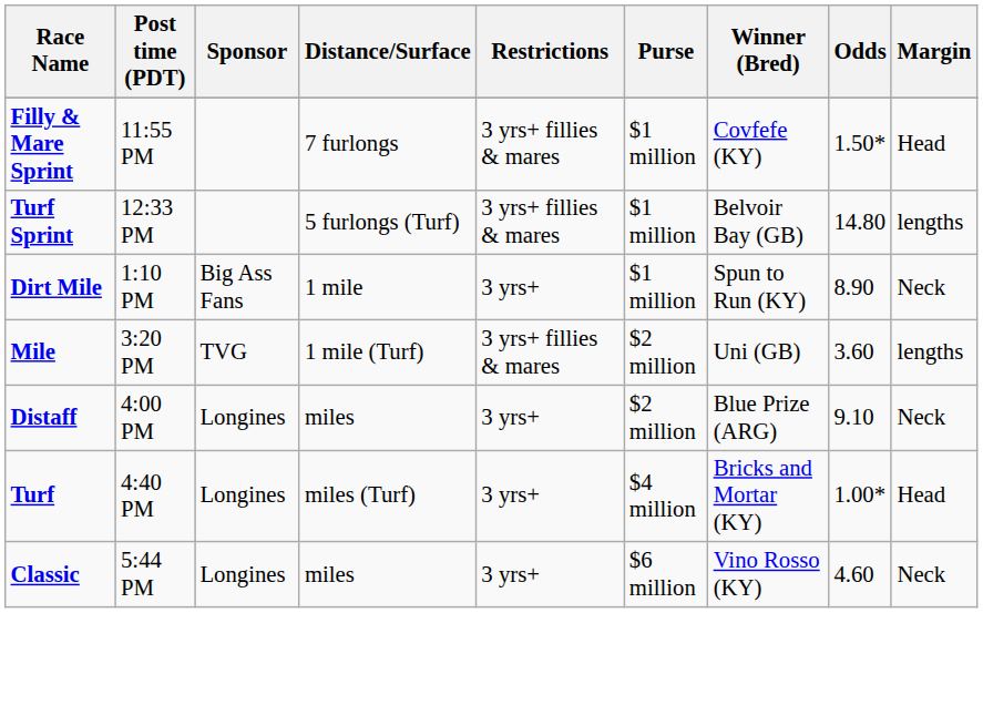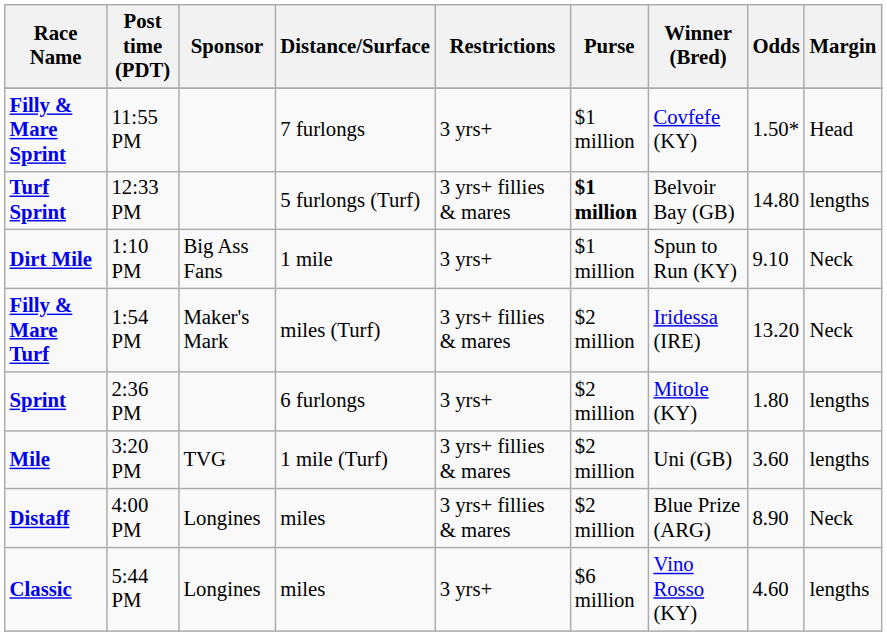 <table class="wikitable sortable" style="font-size:90%">
 <tr>
 <th>Race Name</th>
 <th>Post time <br> (PDT)</th>
 <th>Sponsor</th>
 <th>Distance/Surface</th>
 <th>Restrictions</th>
 <th>Purse</th>
 <th>Winner (Bred)</th>
 <th>Odds</th>
 <th>Margin</th>
 </tr>
 <tr>
 </tr>
 <tr>
 <td><strong><a href='#'>Filly & Mare Sprint</a></strong></td>
 <td>11:55 PM</td>
 <td></td>
 <td>7 furlongs</td>
-<td>3 yrs+ fillies & mares</td>
+<td>3 yrs+</td>
 <td>$1 million</td>
 <td><a href='#'>Covfefe</a> (KY)</td>
 <td>1.50*</td>
 <td>Head</td>
 </tr>
 <tr>
 <td><strong><a href='#'>Turf Sprint</a></strong></td>
 <td>12:33 PM</td>
 <td></td>
 <td>5 furlongs (Turf)</td>
 <td>3 yrs+ fillies & mares</td>
-<td>$1 million</td>
+<td><strong>$1 million</strong></td>
 <td>Belvoir Bay (GB)</td>
 <td>14.80</td>
 <td> lengths</td>
 </tr>
 <tr>
 <td><strong><a href='#'>Dirt Mile</a></strong></td>
 <td>1:10 PM</td>
 <td>Big Ass Fans</td>
 <td>1 mile</td>
 <td>3 yrs+</td>
 <td>$1 million</td>
 <td>Spun to Run (KY)</td>
-<td>8.90</td>
+<td>9.10</td>
 <td>Neck</td>
+</tr>
+<tr>
+<td><strong><a href='#'>Filly & Mare Turf</a></strong></td>
+<td>1:54 PM</td>
+<td>Maker's Mark</td>
+<td> miles (Turf)</td>
+<td>3 yrs+ fillies & mares</td>
+<td>$2 million</td>
+<td><a href='#'>Iridessa</a> (IRE)</td>
+<td>13.20</td>
+<td>Neck</td>
+</tr>
+<tr>
+<td><strong><a href='#'>Sprint</a></strong></td>
+<td>2:36 PM</td>
+<td></td>
+<td>6 furlongs</td>
+<td>3 yrs+</td>
+<td>$2 million</td>
+<td><a href='#'>Mitole</a> (KY)</td>
+<td>1.80</td>
+<td> lengths</td>
 </tr>
 <tr>
 <td><strong><a href='#'>Mile</a></strong></td>
 <td>3:20 PM</td>
 <td>TVG</td>
 <td>1 mile (Turf)</td>
 <td>3 yrs+ fillies & mares</td>
 <td>$2 million</td>
 <td>Uni (GB)</td>
 <td>3.60</td>
 <td> lengths</td>
 </tr>
 <tr>
 <td><strong><a href='#'>Distaff</a></strong></td>
 <td>4:00 PM</td>
 <td>Longines</td>
 <td> miles</td>
-<td>3 yrs+</td>
+<td>3 yrs+ fillies & mares</td>
 <td>$2 million</td>
 <td>Blue Prize (ARG)</td>
-<td>9.10</td>
+<td>8.90</td>
 <td>Neck</td>
-</tr>
-<tr>
-<td><strong><a href='#'>Turf</a></strong></td>
-<td>4:40 PM</td>
-<td>Longines</td>
-<td> miles (Turf)</td>
-<td>3 yrs+</td>
-<td>$4 million</td>
-<td><a href='#'>Bricks and Mortar</a> (KY)</td>
-<td>1.00*</td>
-<td>Head</td>
 </tr>
 <tr>
 <td><strong><a href='#'>Classic</a></strong></td>
 <td>5:44 PM</td>
 <td>Longines</td>
 <td> miles</td>
 <td>3 yrs+</td>
 <td>$6 million</td>
 <td><a href='#'>Vino Rosso</a> (KY)</td>
 <td>4.60</td>
-<td>Neck</td>
+<td> lengths</td>
 </tr>
 </table>
